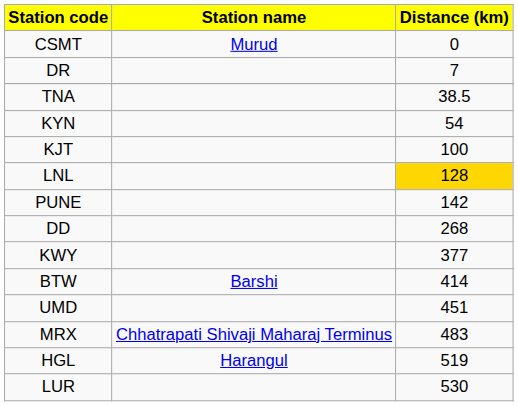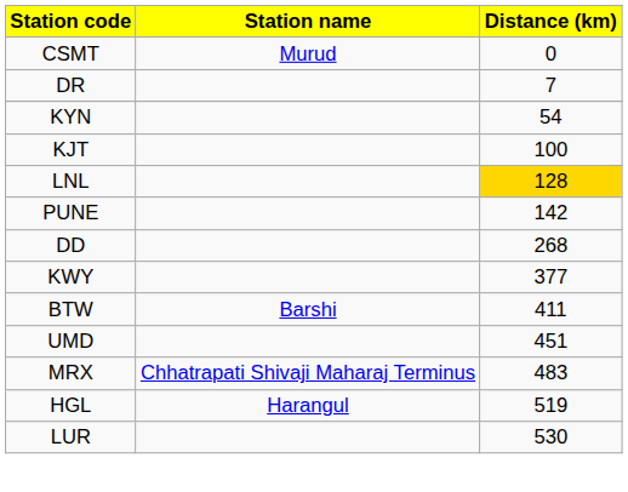 <table class="wikitable plainrowheaders unsortable" style="text-align:center">
 <tr>
 <th scope="col" style="background:yellow;">Station code</th>
 <th scope="col" style="background:yellow;">Station name</th>
 <th scope="col" style="background:yellow;">Distance (km)</th>
 </tr>
 <tr>
 <td>CSMT</td>
 <td><a href='#'>Murud</a></td>
 <td>0</td>
 </tr>
 <tr>
 <td>DR</td>
 <td></td>
 <td>7</td>
 </tr>
 <tr>
-</tr>
-<tr>
-<td>TNA</td>
-<td></td>
-<td>38.5</td>
 </tr>
 <tr>
 <td>KYN</td>
 <td></td>
 <td>54</td>
 </tr>
 <tr>
 <td>KJT</td>
 <td></td>
 <td>100</td>
 </tr>
 <tr>
 <td>LNL</td>
 <td></td>
 <td style="background: gold;">128</td>
 </tr>
 <tr>
 <td>PUNE</td>
 <td></td>
 <td>142</td>
 </tr>
 <tr>
 <td>DD</td>
 <td></td>
 <td>268</td>
 </tr>
 <tr>
 <td>KWY</td>
 <td></td>
 <td>377</td>
 </tr>
 <tr>
 <td>BTW</td>
 <td><a href='#'>Barshi</a></td>
-<td>414</td>
+<td>411</td>
 </tr>
 <tr>
 <td>UMD</td>
 <td></td>
 <td>451</td>
 </tr>
 <tr>
 <td>MRX</td>
 <td><a href='#'>Chhatrapati Shivaji Maharaj Terminus</a></td>
 <td>483</td>
 </tr>
 <tr>
 <td>HGL</td>
 <td><a href='#'>Harangul</a></td>
 <td>519</td>
 </tr>
 <tr>
 <td>LUR</td>
 <td></td>
 <td>530</td>
 </tr>
 </table>
